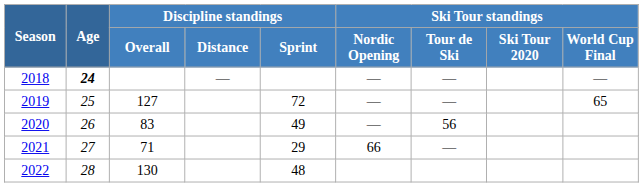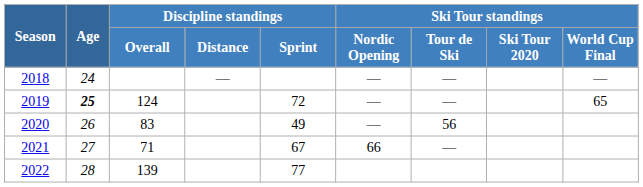 <table class="wikitable" style="font-size:95%; text-align:center; border:grey solid 1px; border-collapse:collapse; background:#ffffff;">
 <tr>
 <th style="background-color:#369; color:white; width:60px;" rowspan="2"> Season </th>
 <th style="background-color:#369; color:white; width:40px;" rowspan="2"> Age </th>
 <th style="background-color:#4180be; color:white;" colspan="3">Discipline standings</th>
 <th style="background-color:#4180be; color:white;" colspan="4">Ski Tour standings</th>
 </tr>
 <tr>
 <th style="background-color:#4180be; color:white; width:75px;">Overall</th>
 <th style="background-color:#4180be; color:white; width:75px;">Distance</th>
 <th style="background-color:#4180be; color:white; width:75px;">Sprint</th>
 <th style="background-color:#4180be; color:white; width:75px;">Nordic<br>Opening</th>
 <th style="background-color:#4180be; color:white; width:75px;">Tour de<br>Ski</th>
 <th style="background-color:#4180be; color:white; width:75px;">Ski Tour <br>2020</th>
 <th style="background-color:#4180be; color:white; width:75px;">World Cup<br>Final</th>
 </tr>
 <tr>
 <td><a href='#'>2018</a></td>
-<td><strong><em>24</em></strong></td>
+<td><em>24</em></td>
 <td></td>
 <td>—</td>
 <td></td>
 <td>—</td>
 <td>—</td>
 <td></td>
 <td>—</td>
 </tr>
 <tr>
 <td><a href='#'>2019</a></td>
-<td><em>25</em></td>
-<td>127</td>
+<td><strong><em>25</em></strong></td>
+<td>124</td>
 <td></td>
 <td>72</td>
 <td>—</td>
 <td>—</td>
 <td></td>
 <td>65</td>
 </tr>
 <tr>
 <td><a href='#'>2020</a></td>
 <td><em>26</em></td>
 <td>83</td>
 <td></td>
 <td>49</td>
 <td>—</td>
 <td>56</td>
 <td></td>
 <td></td>
 </tr>
 <tr>
 <td><a href='#'>2021</a></td>
 <td><em>27</em></td>
 <td>71</td>
 <td></td>
-<td>29</td>
+<td>67</td>
 <td>66</td>
 <td>—</td>
 <td></td>
 <td></td>
 </tr>
 <tr>
 <td><a href='#'>2022</a></td>
 <td><em>28</em></td>
-<td>130</td>
+<td>139</td>
 <td></td>
-<td>48</td>
+<td>77</td>
 <td></td>
 <td></td>
 <td></td>
 <td></td>
 </tr>
 </table>
